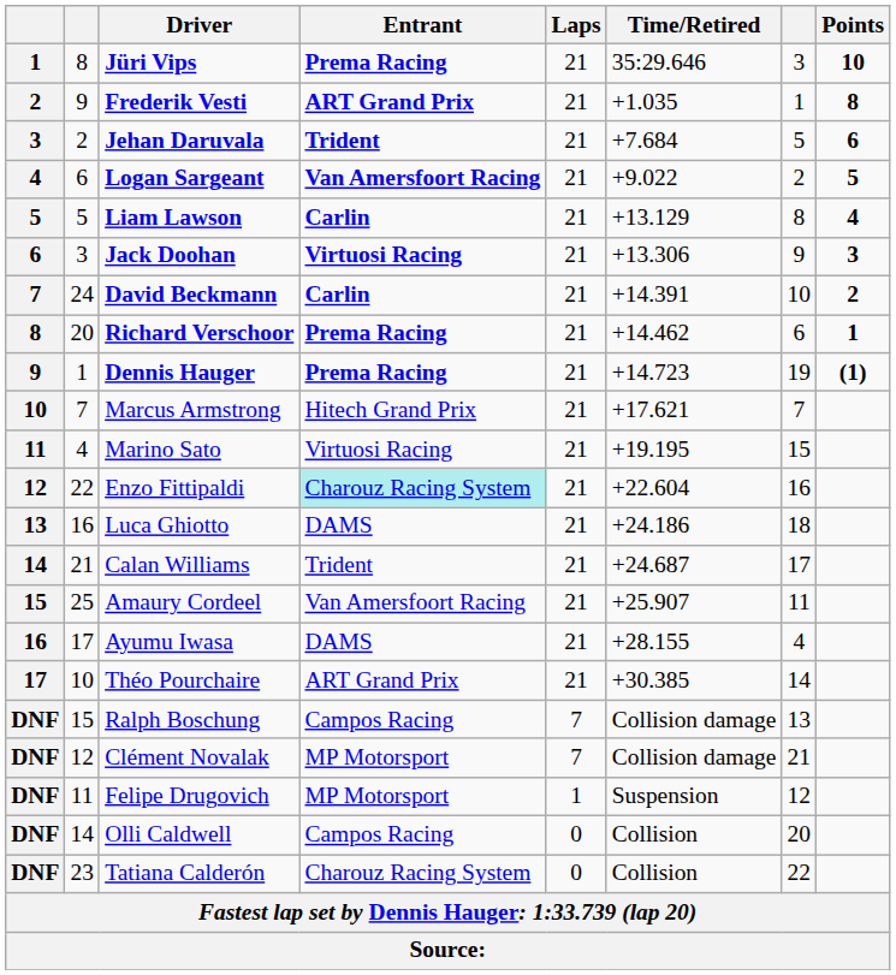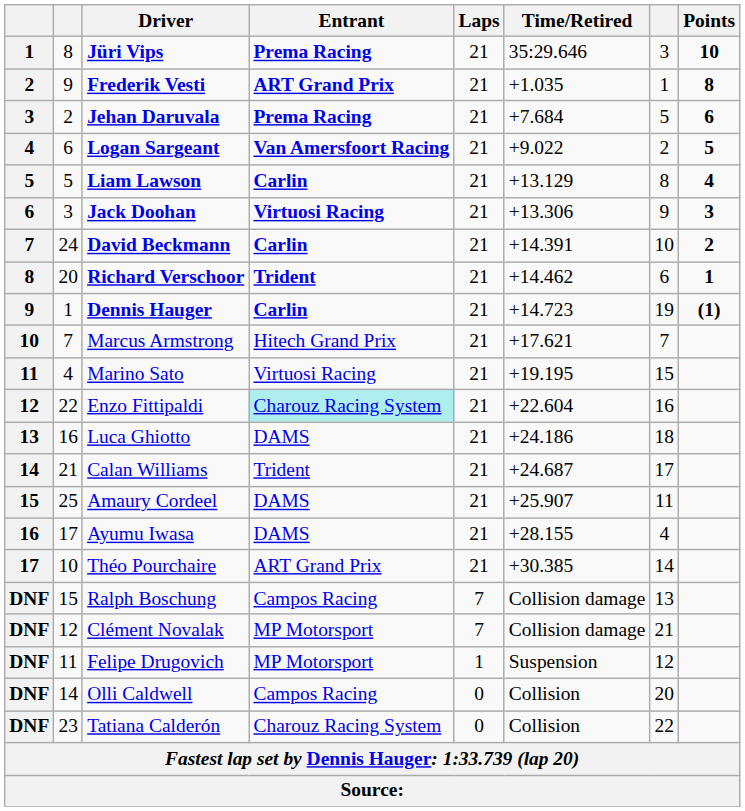 <table class="wikitable" style="font-size:85%">
 <tr>
 <th scope="col"></th>
 <th scope="col"></th>
 <th scope="col">Driver</th>
 <th scope="col">Entrant</th>
 <th scope="col">Laps</th>
 <th scope="col">Time/Retired</th>
 <th scope="col"></th>
 <th scope="col">Points</th>
 </tr>
 <tr>
 <th>1</th>
 <td align="center">8</td>
 <td> <strong><a href='#'>Jüri Vips</a></strong></td>
 <td><strong><a href='#'>Prema Racing</a></strong></td>
 <td align="center">21</td>
 <td>35:29.646</td>
 <td align="center">3</td>
 <td align="center"><strong>10</strong></td>
 </tr>
 <tr>
 <th>2</th>
 <td align="center">9</td>
 <td> <strong><a href='#'>Frederik Vesti</a></strong></td>
 <td><strong><a href='#'>ART Grand Prix</a></strong></td>
 <td align="center">21</td>
 <td>+1.035</td>
 <td align="center">1</td>
 <td align="center"><strong>8</strong></td>
 </tr>
 <tr>
 <th>3</th>
 <td align="center">2</td>
 <td> <strong><a href='#'>Jehan Daruvala</a></strong></td>
-<td><strong><a href='#'>Trident</a></strong></td>
+<td><strong><a href='#'>Prema Racing</a></strong></td>
 <td align="center">21</td>
 <td>+7.684</td>
 <td align="center">5</td>
 <td align="center"><strong>6</strong></td>
 </tr>
 <tr>
 <th>4</th>
 <td align="center">6</td>
 <td> <strong><a href='#'>Logan Sargeant</a></strong></td>
 <td><strong><a href='#'>Van Amersfoort Racing</a></strong></td>
 <td align="center">21</td>
 <td>+9.022</td>
 <td align="center">2</td>
 <td align="center"><strong>5</strong></td>
 </tr>
 <tr>
 <th>5</th>
 <td align="center">5</td>
 <td> <strong><a href='#'>Liam Lawson</a></strong></td>
 <td><strong><a href='#'>Carlin</a></strong></td>
 <td align="center">21</td>
 <td>+13.129</td>
 <td align="center">8</td>
 <td align="center"><strong>4</strong></td>
 </tr>
 <tr>
 <th>6</th>
 <td align="center">3</td>
 <td> <strong><a href='#'>Jack Doohan</a></strong></td>
 <td><strong><a href='#'>Virtuosi Racing</a></strong></td>
 <td align="center">21</td>
 <td>+13.306</td>
 <td align="center">9</td>
 <td align="center"><strong>3</strong></td>
 </tr>
 <tr>
 <th>7</th>
 <td align="center">24</td>
 <td> <strong><a href='#'>David Beckmann</a></strong></td>
 <td><strong><a href='#'>Carlin</a></strong></td>
 <td align="center">21</td>
 <td>+14.391</td>
 <td align="center">10</td>
 <td align="center"><strong>2</strong></td>
 </tr>
 <tr>
 <th>8</th>
 <td align="center">20</td>
 <td> <strong><a href='#'>Richard Verschoor</a></strong></td>
-<td><strong><a href='#'>Prema Racing</a></strong></td>
+<td><strong><a href='#'>Trident</a></strong></td>
 <td align="center">21</td>
 <td>+14.462</td>
 <td align="center">6</td>
 <td align="center"><strong>1</strong></td>
 </tr>
 <tr>
 <th>9</th>
 <td align="center">1</td>
 <td> <strong><a href='#'>Dennis Hauger</a></strong></td>
-<td><strong><a href='#'>Prema Racing</a></strong></td>
+<td><strong><a href='#'>Carlin</a></strong></td>
 <td align="center">21</td>
 <td>+14.723</td>
 <td align="center">19</td>
 <td align="center"><strong>(1)</strong></td>
 </tr>
 <tr>
 <th>10</th>
 <td align="center">7</td>
 <td> <a href='#'>Marcus Armstrong</a></td>
 <td><a href='#'>Hitech Grand Prix</a></td>
 <td align="center">21</td>
 <td>+17.621</td>
 <td align="center">7</td>
 <td align="center"></td>
 </tr>
 <tr>
 <th>11</th>
 <td align="center">4</td>
 <td> <a href='#'>Marino Sato</a></td>
 <td><a href='#'>Virtuosi Racing</a></td>
 <td align="center">21</td>
 <td>+19.195</td>
 <td align="center">15</td>
 <td align="center"></td>
 </tr>
 <tr>
 <th>12</th>
 <td align="center">22</td>
 <td> <a href='#'>Enzo Fittipaldi</a></td>
 <td style="background: paleturquoise;"><a href='#'>Charouz Racing System</a></td>
 <td align="center">21</td>
 <td>+22.604</td>
 <td align="center">16</td>
 <td align="center"></td>
 </tr>
 <tr>
 <th>13</th>
 <td align="center">16</td>
 <td> <a href='#'>Luca Ghiotto</a></td>
 <td><a href='#'>DAMS</a></td>
 <td align="center">21</td>
 <td>+24.186</td>
 <td align="center">18</td>
 <td align="center"></td>
 </tr>
 <tr>
 <th>14</th>
 <td align="center">21</td>
 <td> <a href='#'>Calan Williams</a></td>
 <td><a href='#'>Trident</a></td>
 <td align="center">21</td>
 <td>+24.687</td>
 <td align="center">17</td>
 <td align="center"></td>
 </tr>
 <tr>
 <th>15</th>
 <td align="center">25</td>
 <td> <a href='#'>Amaury Cordeel</a></td>
-<td><a href='#'>Van Amersfoort Racing</a></td>
+<td><a href='#'>DAMS</a></td>
 <td align="center">21</td>
 <td>+25.907</td>
 <td align="center">11</td>
 <td align="center"></td>
 </tr>
 <tr>
 <th>16</th>
 <td align="center">17</td>
 <td> <a href='#'>Ayumu Iwasa</a></td>
 <td><a href='#'>DAMS</a></td>
 <td align="center">21</td>
 <td>+28.155</td>
 <td align="center">4</td>
 <td align="center"></td>
 </tr>
 <tr>
 <th>17</th>
 <td align="center">10</td>
 <td> <a href='#'>Théo Pourchaire</a></td>
 <td><a href='#'>ART Grand Prix</a></td>
 <td align="center">21</td>
 <td>+30.385</td>
 <td align="center">14</td>
 <td align="center"></td>
 </tr>
 <tr>
 <th>DNF</th>
 <td align="center">15</td>
 <td> <a href='#'>Ralph Boschung</a></td>
 <td><a href='#'>Campos Racing</a></td>
 <td align="center">7</td>
 <td>Collision damage</td>
 <td align="center">13</td>
 <td align="center"></td>
 </tr>
 <tr>
 <th>DNF</th>
 <td align="center">12</td>
 <td> <a href='#'>Clément Novalak</a></td>
 <td><a href='#'>MP Motorsport</a></td>
 <td align="center">7</td>
 <td>Collision damage</td>
 <td align="center">21</td>
 <td align="center"></td>
 </tr>
 <tr>
 <th>DNF</th>
 <td align="center">11</td>
 <td> <a href='#'>Felipe Drugovich</a></td>
 <td><a href='#'>MP Motorsport</a></td>
 <td align="center">1</td>
 <td>Suspension</td>
 <td align="center">12</td>
 <td align="center"></td>
 </tr>
 <tr>
 <th>DNF</th>
 <td align="center">14</td>
 <td> <a href='#'>Olli Caldwell</a></td>
 <td><a href='#'>Campos Racing</a></td>
 <td align="center">0</td>
 <td>Collision</td>
 <td align="center">20</td>
 <td align="center"></td>
 </tr>
 <tr>
 <th>DNF</th>
 <td align="center">23</td>
 <td> <a href='#'>Tatiana Calderón</a></td>
 <td><a href='#'>Charouz Racing System</a></td>
 <td align="center">0</td>
 <td>Collision</td>
 <td align="center">22</td>
 <td align="center"></td>
 </tr>
 <tr>
 <th colspan="8"><em>Fastest lap set by</em>  <a href='#'>Dennis Hauger</a><em>: 1:33.739 (lap 20)</em></th>
 </tr>
 <tr>
 <th colspan="8">Source:</th>
 </tr>
 </table>
